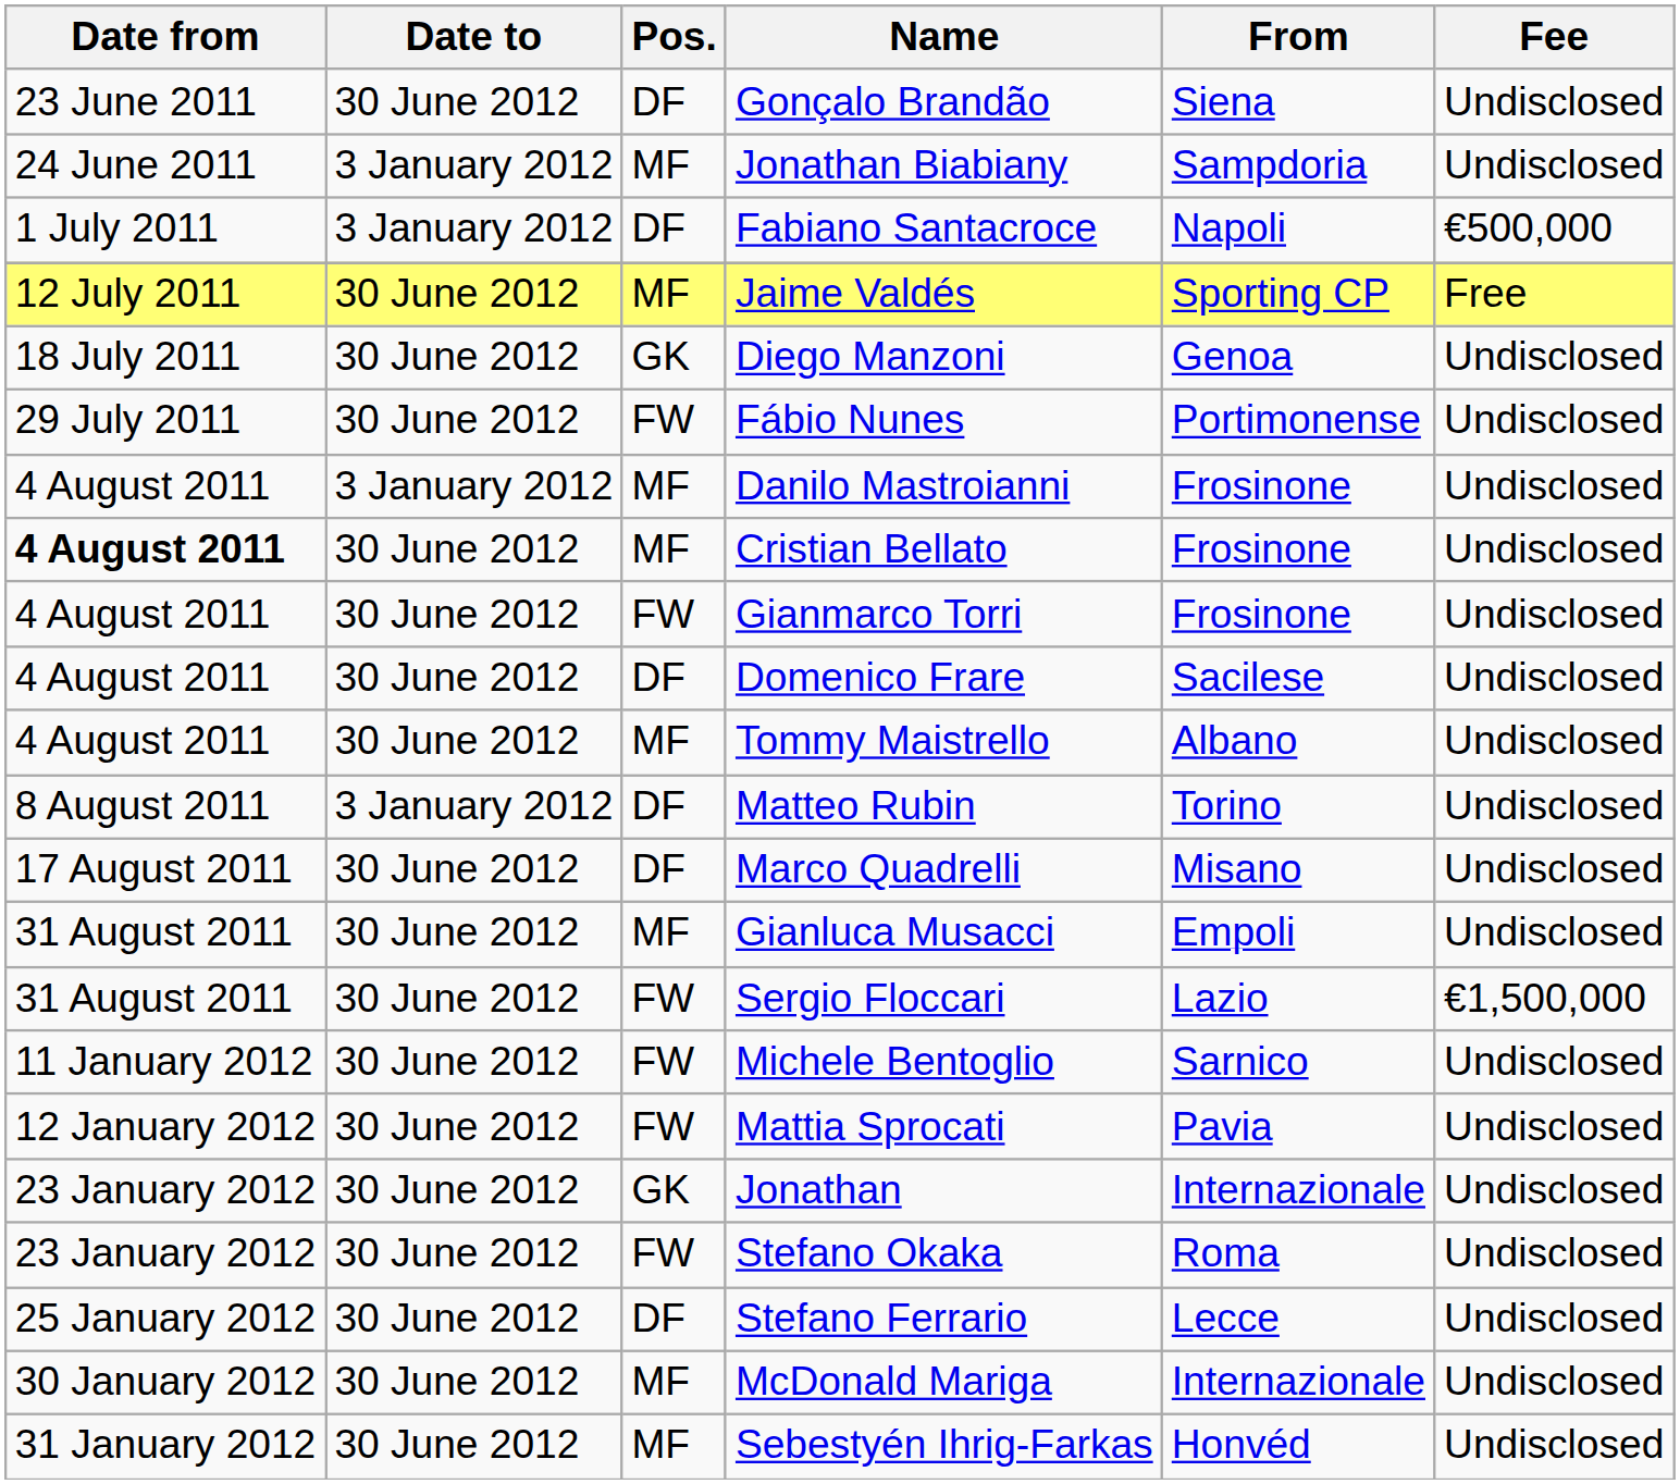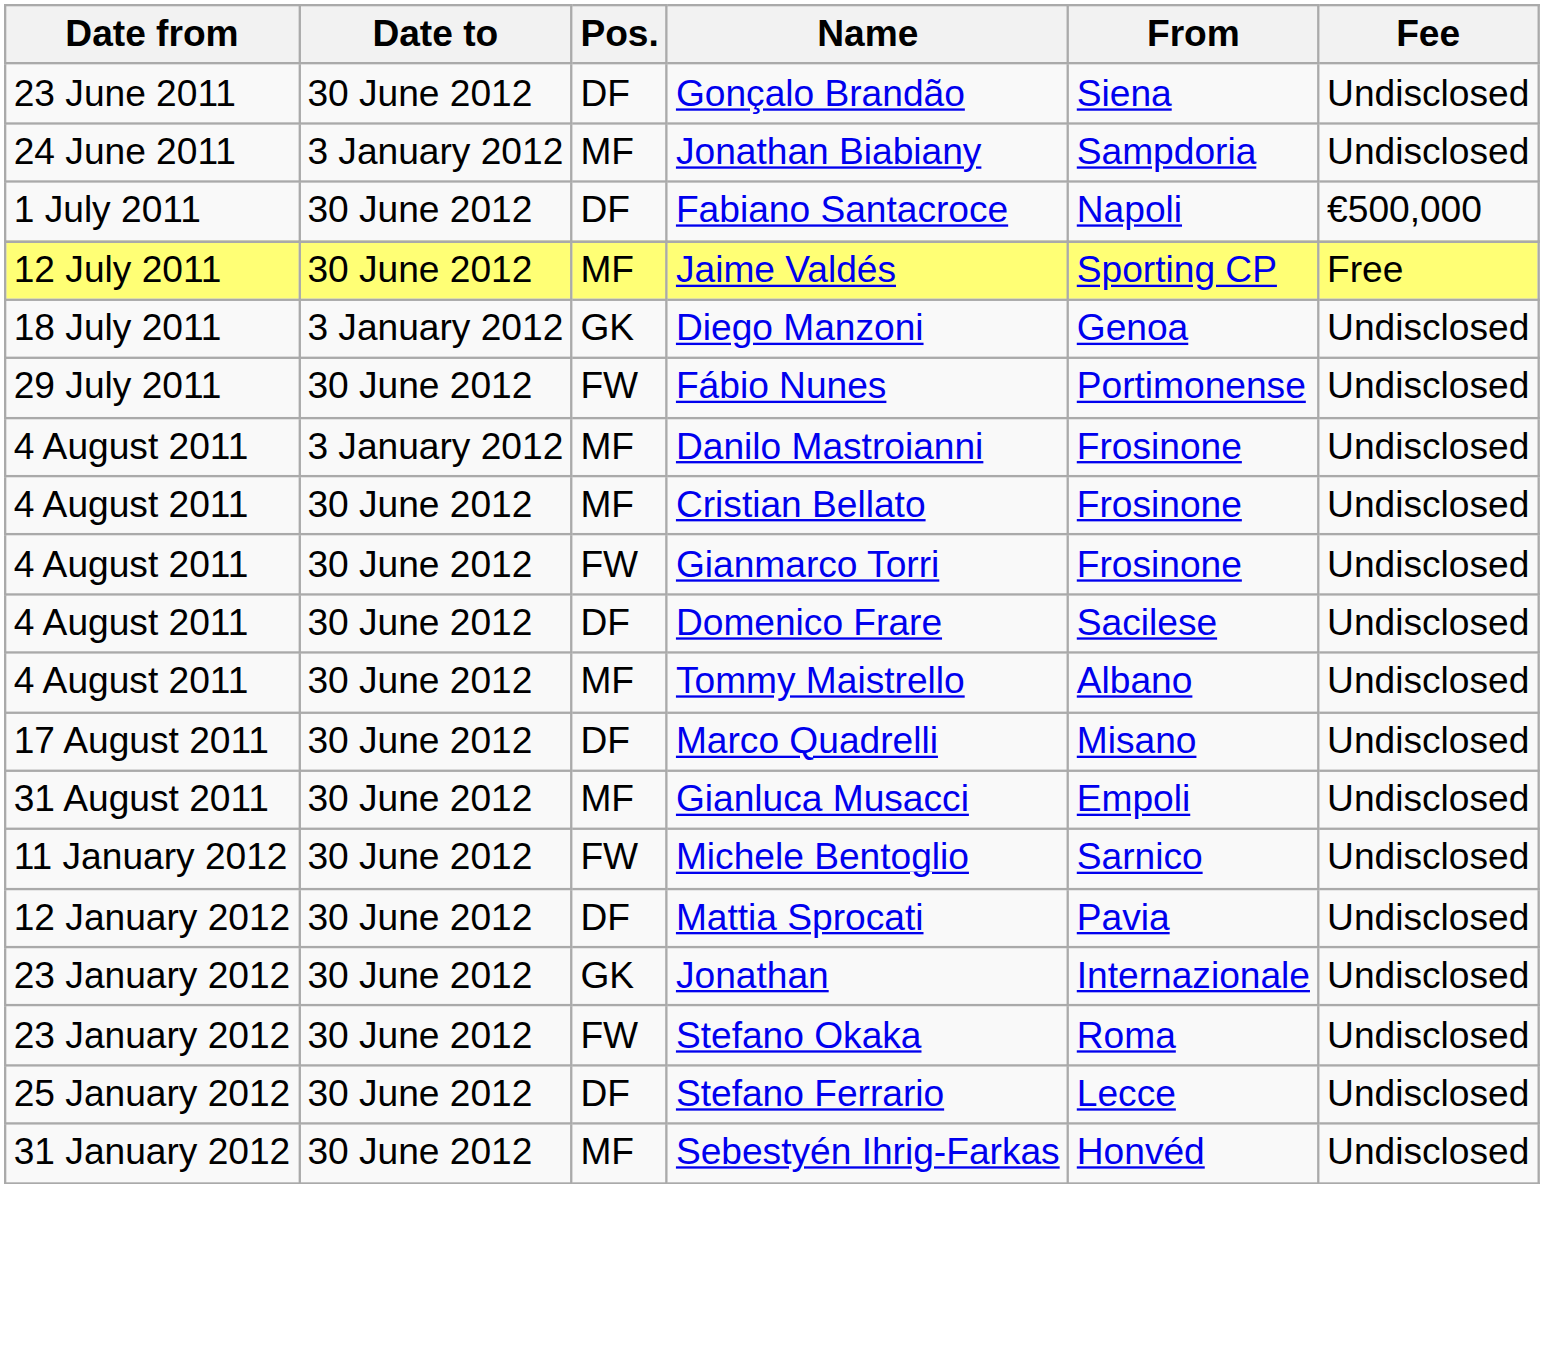 <table class="wikitable">
 <tr>
 <th>Date from</th>
 <th>Date to</th>
 <th>Pos.</th>
 <th>Name</th>
 <th>From</th>
 <th>Fee</th>
 </tr>
 <tr>
 <td>23 June 2011</td>
 <td>30 June 2012</td>
 <td>DF</td>
 <td> <a href='#'>Gonçalo Brandão</a></td>
 <td> <a href='#'>Siena</a></td>
 <td>Undisclosed</td>
 </tr>
 <tr>
 <td>24 June 2011</td>
 <td>3 January 2012</td>
 <td>MF</td>
 <td> <a href='#'>Jonathan Biabiany</a></td>
 <td> <a href='#'>Sampdoria</a></td>
 <td>Undisclosed</td>
 </tr>
 <tr>
 <td>1 July 2011</td>
-<td>3 January 2012</td>
+<td>30 June 2012</td>
 <td>DF</td>
 <td> <a href='#'>Fabiano Santacroce</a></td>
 <td> <a href='#'>Napoli</a></td>
 <td>€500,000</td>
 </tr>
 <tr>
 </tr>
 <tr style="background: #FFFF75;">
 <td>12 July 2011</td>
 <td>30 June 2012</td>
 <td>MF</td>
 <td> <a href='#'>Jaime Valdés</a></td>
 <td> <a href='#'>Sporting CP</a></td>
 <td>Free</td>
 </tr>
 <tr>
 <td>18 July 2011</td>
-<td>30 June 2012</td>
+<td>3 January 2012</td>
 <td>GK</td>
 <td> <a href='#'>Diego Manzoni</a></td>
 <td> <a href='#'>Genoa</a></td>
 <td>Undisclosed</td>
 </tr>
 <tr>
 <td>29 July 2011</td>
 <td>30 June 2012</td>
 <td>FW</td>
 <td> <a href='#'>Fábio Nunes</a></td>
 <td> <a href='#'>Portimonense</a></td>
 <td>Undisclosed</td>
 </tr>
 <tr>
 <td>4 August 2011</td>
 <td>3 January 2012</td>
 <td>MF</td>
 <td> <a href='#'>Danilo Mastroianni</a></td>
 <td> <a href='#'>Frosinone</a></td>
 <td>Undisclosed</td>
 </tr>
 <tr>
-<td><strong>4 August 2011</strong></td>
+<td>4 August 2011</td>
 <td>30 June 2012</td>
 <td>MF</td>
 <td> <a href='#'>Cristian Bellato</a></td>
 <td> <a href='#'>Frosinone</a></td>
 <td>Undisclosed</td>
 </tr>
 <tr>
 <td>4 August 2011</td>
 <td>30 June 2012</td>
 <td>FW</td>
 <td> <a href='#'>Gianmarco Torri</a></td>
 <td> <a href='#'>Frosinone</a></td>
 <td>Undisclosed</td>
 </tr>
 <tr>
 <td>4 August 2011</td>
 <td>30 June 2012</td>
 <td>DF</td>
 <td> <a href='#'>Domenico Frare</a></td>
 <td> <a href='#'>Sacilese</a></td>
 <td>Undisclosed</td>
 </tr>
 <tr>
 <td>4 August 2011</td>
 <td>30 June 2012</td>
 <td>MF</td>
 <td> <a href='#'>Tommy Maistrello</a></td>
 <td> <a href='#'>Albano</a></td>
 <td>Undisclosed</td>
 </tr>
 <tr>
-<td>8 August 2011</td>
-<td>3 January 2012</td>
-<td>DF</td>
-<td> <a href='#'>Matteo Rubin</a></td>
-<td> <a href='#'>Torino</a></td>
-<td>Undisclosed</td>
-</tr>
-<tr>
 <td>17 August 2011</td>
 <td>30 June 2012</td>
 <td>DF</td>
 <td> <a href='#'>Marco Quadrelli</a></td>
 <td> <a href='#'>Misano</a></td>
 <td>Undisclosed</td>
 </tr>
 <tr>
 <td>31 August 2011</td>
 <td>30 June 2012</td>
 <td>MF</td>
 <td> <a href='#'>Gianluca Musacci</a></td>
 <td> <a href='#'>Empoli</a></td>
 <td>Undisclosed</td>
 </tr>
 <tr>
-<td>31 August 2011</td>
-<td>30 June 2012</td>
-<td>FW</td>
-<td> <a href='#'>Sergio Floccari</a></td>
-<td> <a href='#'>Lazio</a></td>
-<td>€1,500,000</td>
-</tr>
-<tr>
 <td>11 January 2012</td>
 <td>30 June 2012</td>
 <td>FW</td>
 <td> <a href='#'>Michele Bentoglio</a></td>
 <td> <a href='#'>Sarnico</a></td>
 <td>Undisclosed</td>
 </tr>
 <tr>
 <td>12 January 2012</td>
 <td>30 June 2012</td>
-<td>FW</td>
+<td>DF</td>
 <td> <a href='#'>Mattia Sprocati</a></td>
 <td> <a href='#'>Pavia</a></td>
 <td>Undisclosed</td>
 </tr>
 <tr>
 <td>23 January 2012</td>
 <td>30 June 2012</td>
 <td>GK</td>
 <td> <a href='#'>Jonathan</a></td>
 <td> <a href='#'>Internazionale</a></td>
 <td>Undisclosed</td>
 </tr>
 <tr>
 <td>23 January 2012</td>
 <td>30 June 2012</td>
 <td>FW</td>
 <td> <a href='#'>Stefano Okaka</a></td>
 <td> <a href='#'>Roma</a></td>
 <td>Undisclosed</td>
 </tr>
 <tr>
 <td>25 January 2012</td>
 <td>30 June 2012</td>
 <td>DF</td>
 <td> <a href='#'>Stefano Ferrario</a></td>
 <td> <a href='#'>Lecce</a></td>
 <td>Undisclosed</td>
 </tr>
 <tr>
-<td>30 January 2012</td>
-<td>30 June 2012</td>
-<td>MF</td>
-<td> <a href='#'>McDonald Mariga</a></td>
-<td> <a href='#'>Internazionale</a></td>
-<td>Undisclosed</td>
-</tr>
-<tr>
 <td>31 January 2012</td>
 <td>30 June 2012</td>
 <td>MF</td>
 <td> <a href='#'>Sebestyén Ihrig-Farkas</a></td>
 <td> <a href='#'>Honvéd</a></td>
 <td>Undisclosed</td>
 </tr>
 <tr>
 </tr>
 </table>
